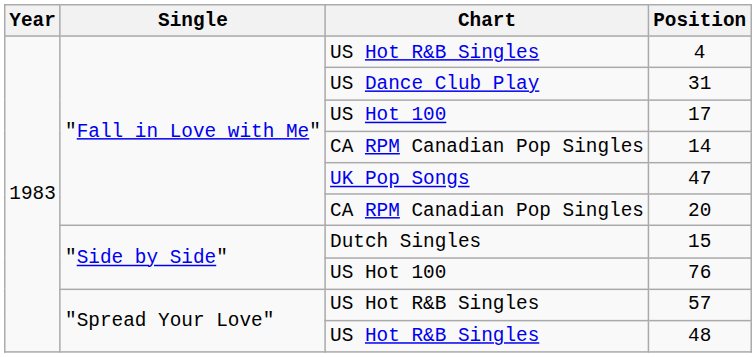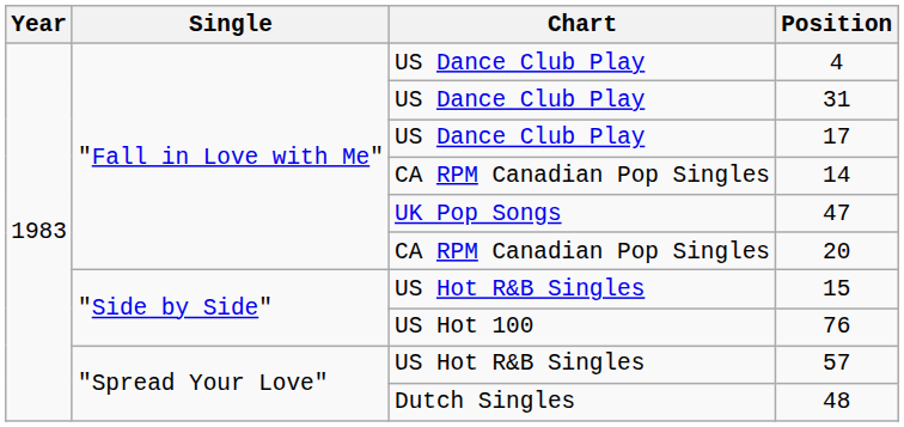 <table class="wikitable" border="1">
 <tr>
 <th>Year</th>
 <th>Single</th>
 <th>Chart</th>
 <th>Position</th>
 </tr>
 <tr>
 <td rowspan="10">1983</td>
 <td rowspan="6">"<a href='#'>Fall in Love with Me</a>"</td>
-<td>US <a href='#'>Hot R&B Singles</a></td>
+<td>US <a href='#'>Dance Club Play</a></td>
 <td align="center">4</td>
 </tr>
 <tr>
 <td>US <a href='#'>Dance Club Play</a></td>
 <td align="center">31</td>
 </tr>
 <tr>
-<td>US <a href='#'>Hot 100</a></td>
+<td>US <a href='#'>Dance Club Play</a></td>
 <td align="center">17</td>
 </tr>
 <tr>
 <td>CA <a href='#'>RPM</a> Canadian Pop Singles</td>
 <td style="text-align:center;">14</td>
 </tr>
 <tr>
 <td><a href='#'>UK Pop Songs</a></td>
 <td style="text-align:center;">47</td>
 </tr>
 <tr>
 <td>CA <a href='#'>RPM</a> Canadian Pop Singles</td>
 <td style="text-align:center;">20</td>
 </tr>
 <tr>
 <td rowspan="2">"<a href='#'>Side by Side</a>"</td>
-<td>Dutch Singles</td>
+<td>US <a href='#'>Hot R&B Singles</a></td>
 <td align="center">15</td>
 </tr>
 <tr>
 <td>US Hot 100</td>
 <td align="center">76</td>
 </tr>
 <tr>
 <td rowspan="2">"Spread Your Love"</td>
 <td>US Hot R&B Singles</td>
 <td align="center">57</td>
 </tr>
 <tr>
-<td>US <a href='#'>Hot R&B Singles</a></td>
+<td>Dutch Singles</td>
 <td align="center">48</td>
 </tr>
 </table>
